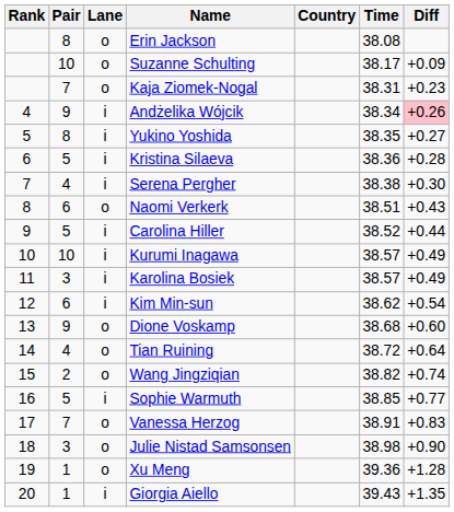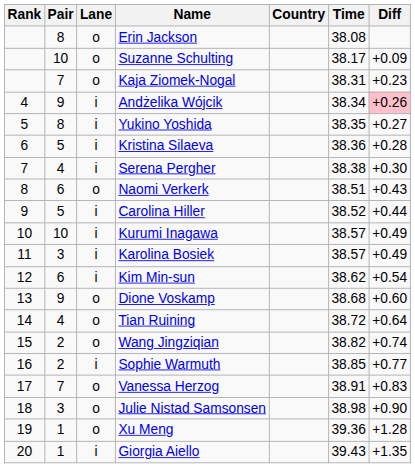 <table class="wikitable sortable" style="text-align:center">
 <tr>
 <th>Rank</th>
 <th>Pair</th>
 <th>Lane</th>
 <th>Name</th>
 <th>Country</th>
 <th>Time</th>
 <th>Diff</th>
 </tr>
 <tr>
 <td></td>
 <td>8</td>
 <td>o</td>
 <td align=left><a href='#'>Erin Jackson</a></td>
 <td align=left></td>
 <td>38.08</td>
 <td></td>
 </tr>
 <tr>
 <td></td>
 <td>10</td>
 <td>o</td>
 <td align=left><a href='#'>Suzanne Schulting</a></td>
 <td align=left></td>
 <td>38.17</td>
 <td>+0.09</td>
 </tr>
 <tr>
 <td></td>
 <td>7</td>
 <td>o</td>
 <td align=left><a href='#'>Kaja Ziomek-Nogal</a></td>
 <td align=left></td>
 <td>38.31</td>
 <td>+0.23</td>
 </tr>
 <tr>
 <td>4</td>
 <td>9</td>
 <td>i</td>
 <td align=left><a href='#'>Andżelika Wójcik</a></td>
 <td align=left></td>
 <td>38.34</td>
 <td style="background: pink;">+0.26</td>
 </tr>
 <tr>
 <td>5</td>
 <td>8</td>
 <td>i</td>
 <td align=left><a href='#'>Yukino Yoshida</a></td>
 <td align=left></td>
 <td>38.35</td>
 <td>+0.27</td>
 </tr>
 <tr>
 <td>6</td>
 <td>5</td>
 <td>i</td>
 <td align=left><a href='#'>Kristina Silaeva</a></td>
 <td align=left></td>
 <td>38.36</td>
 <td>+0.28</td>
 </tr>
 <tr>
 <td>7</td>
 <td>4</td>
 <td>i</td>
 <td align=left><a href='#'>Serena Pergher</a></td>
 <td align=left></td>
 <td>38.38</td>
 <td>+0.30</td>
 </tr>
 <tr>
 <td>8</td>
 <td>6</td>
 <td>o</td>
 <td align=left><a href='#'>Naomi Verkerk</a></td>
 <td align=left></td>
 <td>38.51</td>
 <td>+0.43</td>
 </tr>
 <tr>
 <td>9</td>
 <td>5</td>
 <td>i</td>
 <td align=left><a href='#'>Carolina Hiller</a></td>
 <td align=left></td>
 <td>38.52</td>
 <td>+0.44</td>
 </tr>
 <tr>
 <td>10</td>
 <td>10</td>
 <td>i</td>
 <td align=left><a href='#'>Kurumi Inagawa</a></td>
 <td align=left></td>
 <td>38.57</td>
 <td>+0.49</td>
 </tr>
 <tr>
 <td>11</td>
 <td>3</td>
 <td>i</td>
 <td align=left><a href='#'>Karolina Bosiek</a></td>
 <td align=left></td>
 <td>38.57</td>
 <td>+0.49</td>
 </tr>
 <tr>
 <td>12</td>
 <td>6</td>
 <td>i</td>
 <td align=left><a href='#'>Kim Min-sun</a></td>
 <td align=left></td>
 <td>38.62</td>
 <td>+0.54</td>
 </tr>
 <tr>
 <td>13</td>
 <td>9</td>
 <td>o</td>
 <td align=left><a href='#'>Dione Voskamp</a></td>
 <td align=left></td>
 <td>38.68</td>
 <td>+0.60</td>
 </tr>
 <tr>
 <td>14</td>
 <td>4</td>
 <td>o</td>
 <td align=left><a href='#'>Tian Ruining</a></td>
 <td align=left></td>
 <td>38.72</td>
 <td>+0.64</td>
 </tr>
 <tr>
 <td>15</td>
 <td>2</td>
 <td>o</td>
 <td align=left><a href='#'>Wang Jingziqian</a></td>
 <td align=left></td>
 <td>38.82</td>
 <td>+0.74</td>
 </tr>
 <tr>
 <td>16</td>
-<td>5</td>
+<td>2</td>
 <td>i</td>
 <td align=left><a href='#'>Sophie Warmuth</a></td>
 <td align=left></td>
 <td>38.85</td>
 <td>+0.77</td>
 </tr>
 <tr>
 <td>17</td>
 <td>7</td>
 <td>o</td>
 <td align=left><a href='#'>Vanessa Herzog</a></td>
 <td align=left></td>
 <td>38.91</td>
 <td>+0.83</td>
 </tr>
 <tr>
 <td>18</td>
 <td>3</td>
 <td>o</td>
 <td align=left><a href='#'>Julie Nistad Samsonsen</a></td>
 <td align=left></td>
 <td>38.98</td>
 <td>+0.90</td>
 </tr>
 <tr>
 <td>19</td>
 <td>1</td>
 <td>o</td>
 <td align=left><a href='#'>Xu Meng</a></td>
 <td align=left></td>
 <td>39.36</td>
 <td>+1.28</td>
 </tr>
 <tr>
 <td>20</td>
 <td>1</td>
 <td>i</td>
 <td align=left><a href='#'>Giorgia Aiello</a></td>
 <td align=left></td>
 <td>39.43</td>
 <td>+1.35</td>
 </tr>
 </table>
